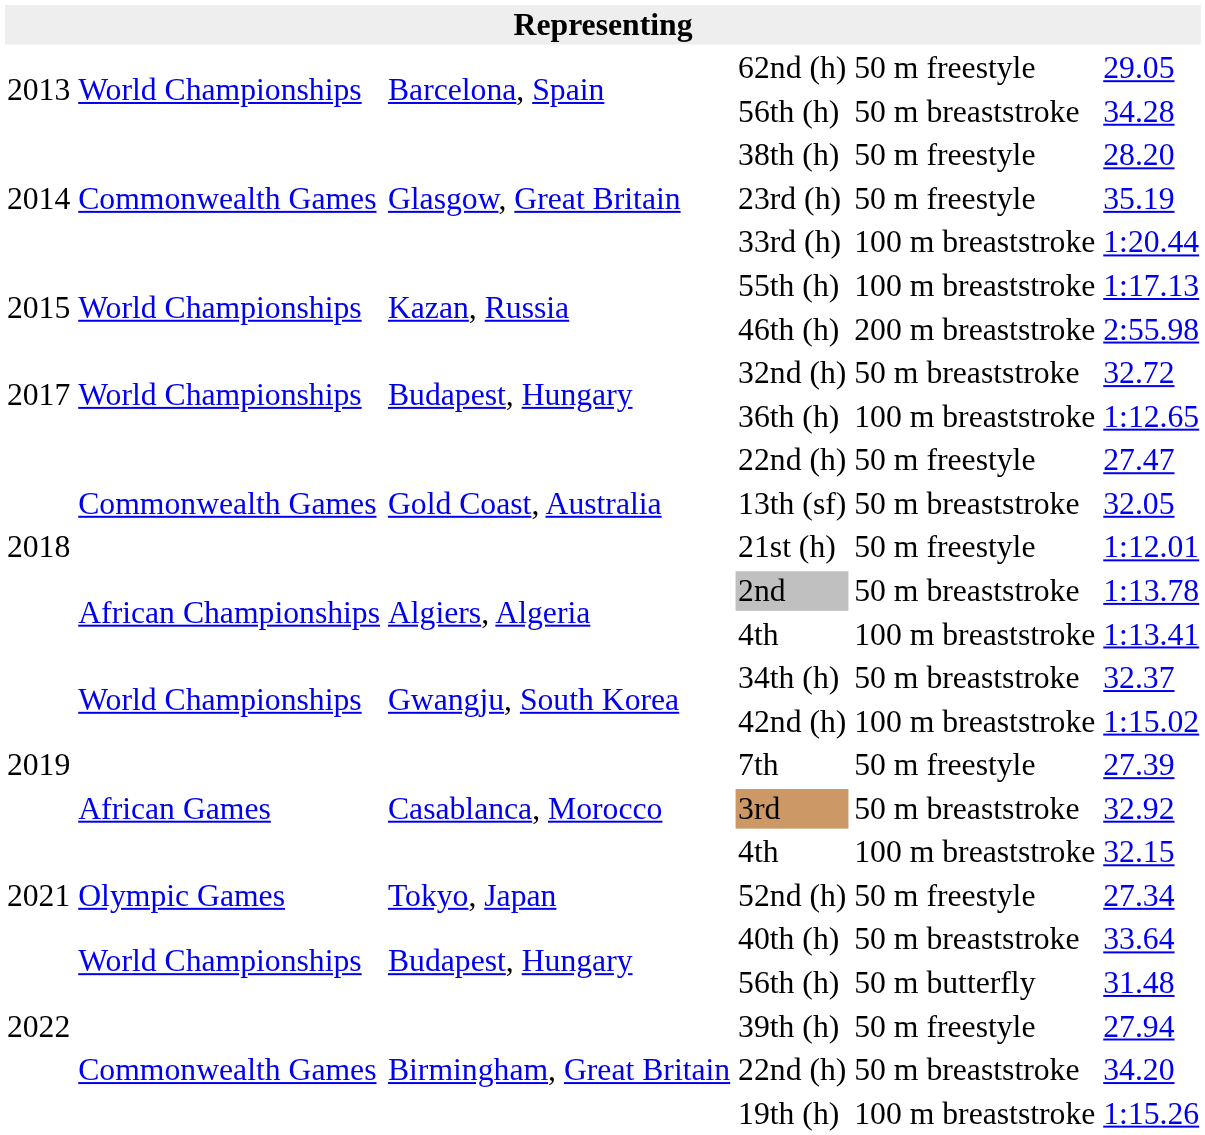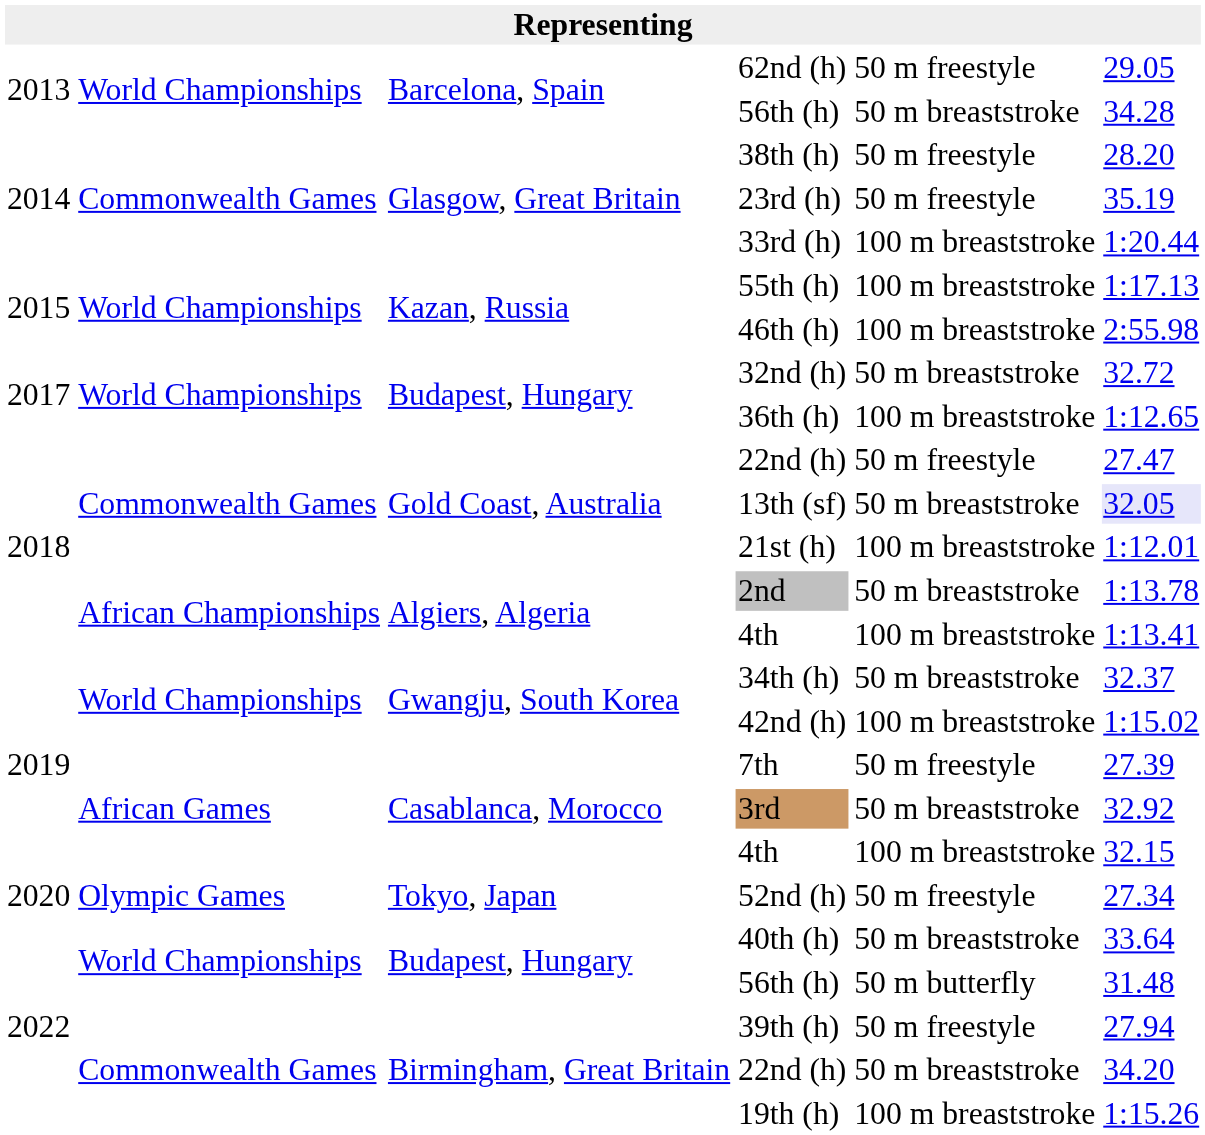 <table>
 <tr>
 <th bgcolor="#eeeeee" colspan="6">Representing </th>
 </tr>
 <tr>
 <td rowspan=2>2013</td>
 <td rowspan=2><a href='#'>World Championships</a></td>
 <td rowspan=2 align=left> <a href='#'>Barcelona</a>, <a href='#'>Spain</a></td>
 <td>62nd (h)</td>
 <td>50 m freestyle</td>
 <td><a href='#'>29.05</a></td>
 </tr>
 <tr>
 <td>56th (h)</td>
 <td>50 m breaststroke</td>
 <td><a href='#'>34.28</a></td>
 </tr>
 <tr>
 <td rowspan=3>2014</td>
 <td rowspan=3><a href='#'>Commonwealth Games</a></td>
 <td rowspan=3 align=left> <a href='#'>Glasgow</a>, <a href='#'>Great Britain</a></td>
 <td>38th (h)</td>
 <td>50 m freestyle</td>
 <td><a href='#'>28.20</a></td>
 </tr>
 <tr>
 <td>23rd (h)</td>
 <td>50 m freestyle</td>
 <td><a href='#'>35.19</a></td>
 </tr>
 <tr>
 <td>33rd (h)</td>
 <td>100 m breaststroke</td>
 <td><a href='#'>1:20.44</a></td>
 </tr>
 <tr>
 <td rowspan=2>2015</td>
 <td rowspan=2><a href='#'>World Championships</a></td>
 <td rowspan=2 align=left> <a href='#'>Kazan</a>, <a href='#'>Russia</a></td>
 <td>55th (h)</td>
 <td>100 m breaststroke</td>
 <td><a href='#'>1:17.13</a></td>
 </tr>
 <tr>
 <td>46th (h)</td>
-<td>200 m breaststroke</td>
+<td>100 m breaststroke</td>
 <td><a href='#'>2:55.98</a></td>
 </tr>
 <tr>
 <td rowspan=2>2017</td>
 <td rowspan=2><a href='#'>World Championships</a></td>
 <td rowspan=2 align=left> <a href='#'>Budapest</a>, <a href='#'>Hungary</a></td>
 <td>32nd (h)</td>
 <td>50 m breaststroke</td>
 <td><a href='#'>32.72</a></td>
 </tr>
 <tr>
 <td>36th (h)</td>
 <td>100 m breaststroke</td>
 <td><a href='#'>1:12.65</a></td>
 </tr>
 <tr>
 <td rowspan=5>2018</td>
 <td rowspan=3><a href='#'>Commonwealth Games</a></td>
 <td rowspan=3 align=left> <a href='#'>Gold Coast</a>, <a href='#'>Australia</a></td>
 <td>22nd (h)</td>
 <td>50 m freestyle</td>
 <td><a href='#'>27.47</a></td>
 </tr>
 <tr>
 <td>13th (sf)</td>
 <td>50 m breaststroke</td>
-<td><a href='#'>32.05</a></td>
+<td style="background: lavender;"><a href='#'>32.05</a></td>
 </tr>
 <tr>
 <td>21st (h)</td>
-<td>50 m freestyle</td>
+<td>100 m breaststroke</td>
 <td><a href='#'>1:12.01</a></td>
 </tr>
 <tr>
 <td rowspan=2><a href='#'>African Championships</a></td>
 <td rowspan=2 align=left> <a href='#'>Algiers</a>, <a href='#'>Algeria</a></td>
 <td bgcolor=silver>2nd</td>
 <td>50 m breaststroke</td>
 <td><a href='#'>1:13.78</a></td>
 </tr>
 <tr>
 <td>4th</td>
 <td>100 m breaststroke</td>
 <td><a href='#'>1:13.41</a></td>
 </tr>
 <tr>
 <td rowspan=5>2019</td>
 <td rowspan=2><a href='#'>World Championships</a></td>
 <td rowspan=2 align=left> <a href='#'>Gwangju</a>, <a href='#'>South Korea</a></td>
 <td>34th (h)</td>
 <td>50 m breaststroke</td>
 <td><a href='#'>32.37</a></td>
 </tr>
 <tr>
 <td>42nd (h)</td>
 <td>100 m breaststroke</td>
 <td><a href='#'>1:15.02</a></td>
 </tr>
 <tr>
 <td rowspan=3><a href='#'>African Games</a></td>
 <td rowspan=3 align=left> <a href='#'>Casablanca</a>, <a href='#'>Morocco</a></td>
 <td>7th</td>
 <td>50 m freestyle</td>
 <td><a href='#'>27.39</a></td>
 </tr>
 <tr>
 <td bgcolor="cc9966">3rd</td>
 <td>50 m breaststroke</td>
 <td><a href='#'>32.92</a></td>
 </tr>
 <tr>
 <td>4th</td>
 <td>100 m breaststroke</td>
 <td><a href='#'>32.15</a></td>
 </tr>
 <tr>
-<td>2021</td>
+<td>2020</td>
 <td><a href='#'>Olympic Games</a></td>
 <td align=left> <a href='#'>Tokyo</a>, <a href='#'>Japan</a></td>
 <td>52nd (h)</td>
 <td>50 m freestyle</td>
 <td><a href='#'>27.34</a></td>
 </tr>
 <tr>
 <td rowspan=5>2022</td>
 <td rowspan=2><a href='#'>World Championships</a></td>
 <td rowspan=2 align=left> <a href='#'>Budapest</a>, <a href='#'>Hungary</a></td>
 <td>40th (h)</td>
 <td>50 m breaststroke</td>
 <td><a href='#'>33.64</a></td>
 </tr>
 <tr>
 <td>56th (h)</td>
 <td>50 m butterfly</td>
 <td><a href='#'>31.48</a></td>
 </tr>
 <tr>
 <td rowspan=3><a href='#'>Commonwealth Games</a></td>
 <td rowspan=3 align=left> <a href='#'>Birmingham</a>, <a href='#'>Great Britain</a></td>
 <td>39th (h)</td>
 <td>50 m freestyle</td>
 <td><a href='#'>27.94</a></td>
 </tr>
 <tr>
 <td>22nd (h)</td>
 <td>50 m breaststroke</td>
 <td><a href='#'>34.20</a></td>
 </tr>
 <tr>
 <td>19th (h)</td>
 <td>100 m breaststroke</td>
 <td><a href='#'>1:15.26</a></td>
 </tr>
 </table>
